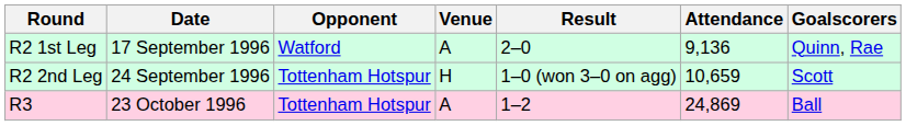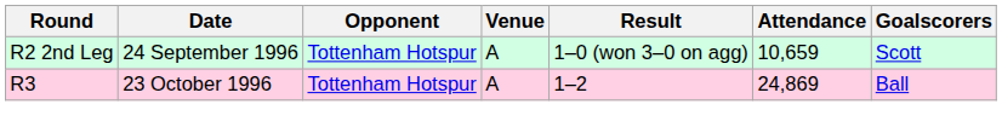 <table class="wikitable">
 <tr>
 <th>Round</th>
 <th>Date</th>
 <th>Opponent</th>
 <th>Venue</th>
 <th>Result</th>
 <th>Attendance</th>
 <th>Goalscorers</th>
 </tr>
 <tr style="background-color: #d0ffe3;">
-<td>R2 1st Leg</td>
-<td>17 September 1996</td>
-<td><a href='#'>Watford</a></td>
-<td>A</td>
-<td>2–0</td>
-<td>9,136</td>
-<td><a href='#'>Quinn</a>, <a href='#'>Rae</a></td>
-</tr>
-<tr style="background-color: #d0ffe3;">
 <td>R2 2nd Leg</td>
 <td>24 September 1996</td>
 <td><a href='#'>Tottenham Hotspur</a></td>
-<td>H</td>
+<td>A</td>
 <td>1–0 (won 3–0 on agg)</td>
 <td>10,659</td>
 <td><a href='#'>Scott</a></td>
 </tr>
 <tr style="background-color: #ffd0e3;">
 <td>R3</td>
 <td>23 October 1996</td>
 <td><a href='#'>Tottenham Hotspur</a></td>
 <td>A</td>
 <td>1–2</td>
 <td>24,869</td>
 <td><a href='#'>Ball</a></td>
 </tr>
 </table>
